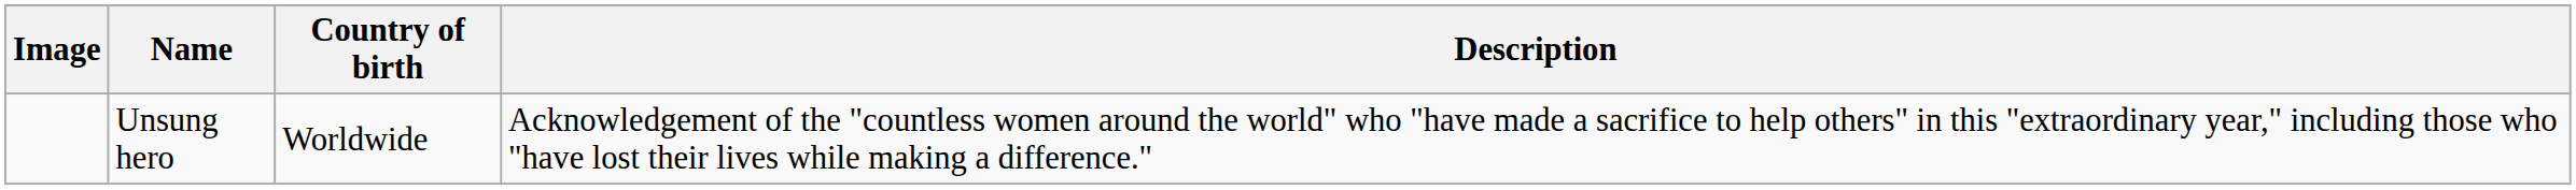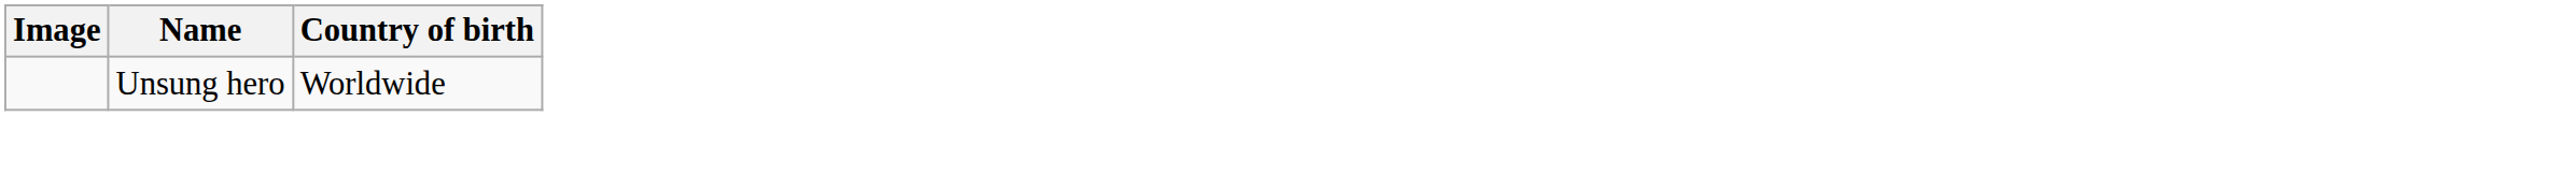 <table class="wikitable sortable">
 <tr>
 <th>Image</th>
 <th>Name</th>
 <th>Country of birth</th>
-<th>Description</th>
 </tr>
 <tr>
 <td></td>
 <td>Unsung hero</td>
 <td>Worldwide</td>
-<td>Acknowledgement of the "countless women around the world" who "have made a sacrifice to help others" in this "extraordinary year," including those who "have lost their lives while making a difference."</td>
 </tr>
 </table>
